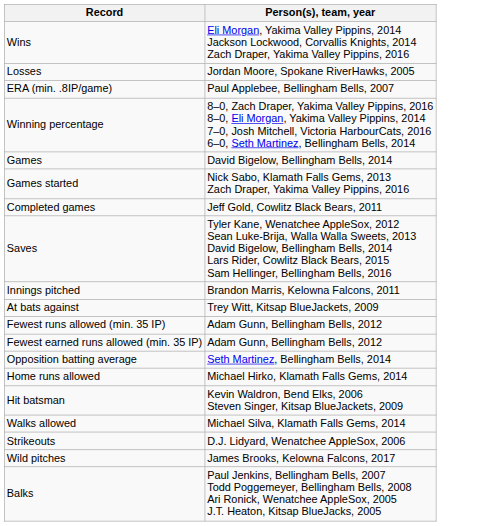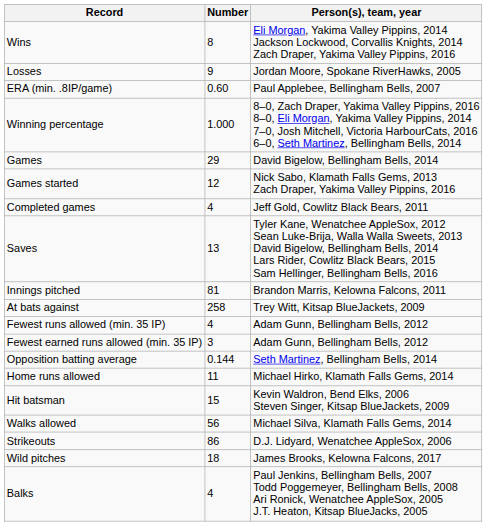 <table class="wikitable">
 <tr>
 <th>Record</th>
+<th>Number</th>
 <th>Person(s), team, year</th>
 </tr>
 <tr>
 <td>Wins</td>
+<td>8</td>
 <td><a href='#'>Eli Morgan</a>, Yakima Valley Pippins, 2014<br>Jackson Lockwood, Corvallis Knights, 2014<br>Zach Draper, Yakima Valley Pippins, 2016</td>
 </tr>
 <tr>
 <td>Losses</td>
+<td>9</td>
 <td>Jordan Moore, Spokane RiverHawks, 2005</td>
 </tr>
 <tr>
 <td>ERA (min. .8IP/game)</td>
+<td>0.60</td>
 <td>Paul Applebee, Bellingham Bells, 2007</td>
 </tr>
 <tr>
 <td>Winning percentage</td>
+<td>1.000</td>
 <td>8–0, Zach Draper, Yakima Valley Pippins, 2016<br>8–0, <a href='#'>Eli Morgan</a>, Yakima Valley Pippins, 2014<br>7–0, Josh Mitchell, Victoria HarbourCats, 2016<br>6–0, <a href='#'>Seth Martinez</a>, Bellingham Bells, 2014</td>
 </tr>
 <tr>
 <td>Games</td>
+<td>29</td>
 <td>David Bigelow, Bellingham Bells, 2014</td>
 </tr>
 <tr>
 <td>Games started</td>
+<td>12</td>
 <td>Nick Sabo, Klamath Falls Gems, 2013<br>Zach Draper, Yakima Valley Pippins, 2016</td>
 </tr>
 <tr>
 <td>Completed games</td>
+<td>4</td>
 <td>Jeff Gold, Cowlitz Black Bears, 2011</td>
 </tr>
 <tr>
 <td>Saves</td>
+<td>13</td>
 <td>Tyler Kane, Wenatchee AppleSox, 2012<br>Sean Luke-Brija, Walla Walla Sweets, 2013<br>David Bigelow, Bellingham Bells, 2014<br>Lars Rider, Cowlitz Black Bears, 2015<br>Sam Hellinger, Bellingham Bells, 2016</td>
 </tr>
 <tr>
 <td>Innings pitched</td>
+<td>81</td>
 <td>Brandon Marris, Kelowna Falcons, 2011</td>
 </tr>
 <tr>
 <td>At bats against</td>
+<td>258</td>
 <td>Trey Witt, Kitsap BlueJackets, 2009</td>
 </tr>
 <tr>
 <td>Fewest runs allowed (min. 35 IP)</td>
+<td>4</td>
 <td>Adam Gunn, Bellingham Bells, 2012</td>
 </tr>
 <tr>
 <td>Fewest earned runs allowed (min. 35 IP)</td>
+<td>3</td>
 <td>Adam Gunn, Bellingham Bells, 2012</td>
 </tr>
 <tr>
 <td>Opposition batting average</td>
+<td>0.144</td>
 <td><a href='#'>Seth Martinez</a>, Bellingham Bells, 2014</td>
 </tr>
 <tr>
 <td>Home runs allowed</td>
+<td>11</td>
 <td>Michael Hirko, Klamath Falls Gems, 2014</td>
 </tr>
 <tr>
 <td>Hit batsman</td>
+<td>15</td>
 <td>Kevin Waldron, Bend Elks, 2006<br>Steven Singer, Kitsap BlueJackets, 2009</td>
 </tr>
 <tr>
 <td>Walks allowed</td>
+<td>56</td>
 <td>Michael Silva, Klamath Falls Gems, 2014</td>
 </tr>
 <tr>
 <td>Strikeouts</td>
+<td>86</td>
 <td>D.J. Lidyard, Wenatchee AppleSox, 2006</td>
 </tr>
 <tr>
 <td>Wild pitches</td>
+<td>18</td>
 <td>James Brooks, Kelowna Falcons, 2017</td>
 </tr>
 <tr>
 <td>Balks</td>
+<td>4</td>
 <td>Paul Jenkins, Bellingham Bells, 2007<br>Todd Poggemeyer, Bellingham Bells, 2008<br>Ari Ronick, Wenatchee AppleSox, 2005<br>J.T. Heaton, Kitsap BlueJacks, 2005</td>
 </tr>
 </table>
